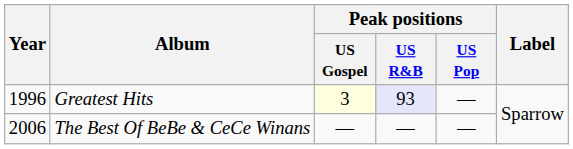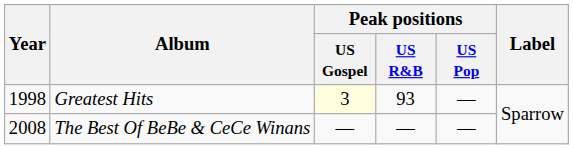 <table class="wikitable">
 <tr>
 <th rowspan="2">Year</th>
 <th rowspan="2">Album</th>
 <th colspan="3">Peak positions</th>
 <th rowspan="2">Label</th>
 </tr>
 <tr>
 <th width="45"><small>US<br>Gospel</small></th>
 <th width="45"><small><a href='#'>US<br>R&B</a></small><br></th>
 <th width="45"><small><a href='#'>US<br>Pop</a></small></th>
 </tr>
 <tr>
-<td>1996</td>
+<td>1998</td>
 <td><em>Greatest Hits</em></td>
 <td align="center" style="background: lightyellow;">3</td>
-<td align="center" style="background: lavender;">93</td>
+<td align="center">93</td>
 <td align="center">—</td>
 <td rowspan="2">Sparrow</td>
 </tr>
 <tr>
-<td>2006</td>
+<td>2008</td>
 <td><em>The Best Of BeBe & CeCe Winans</em></td>
 <td align="center">—</td>
 <td align="center">—</td>
 <td align="center">—</td>
 </tr>
 </table>
